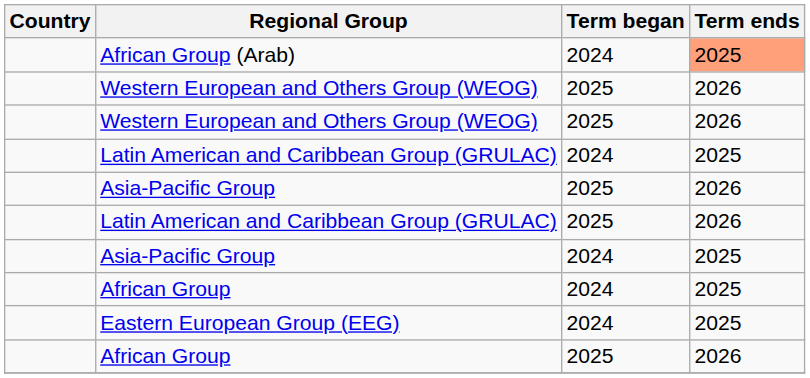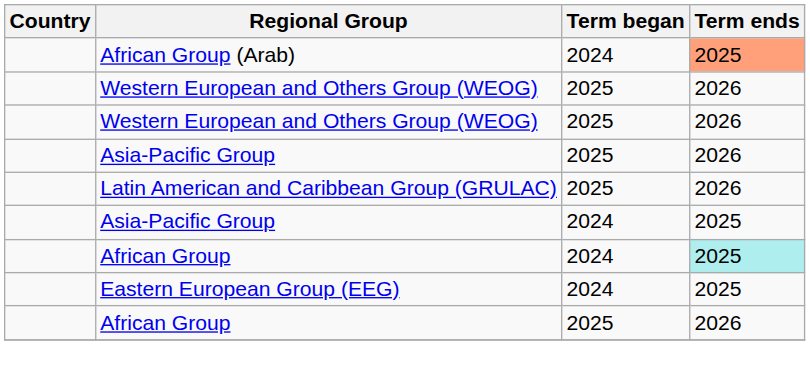 <table class="sortable wikitable">
 <tr>
 <th>Country</th>
 <th>Regional Group</th>
 <th>Term began</th>
 <th>Term ends</th>
 </tr>
 <tr>
 <td></td>
 <td><a href='#'>African Group</a> (Arab)</td>
 <td>2024</td>
 <td style="background: lightsalmon;">2025</td>
 </tr>
 <tr>
 <td></td>
 <td><a href='#'>Western European and Others Group (WEOG)</a></td>
 <td>2025</td>
 <td>2026</td>
 </tr>
 <tr>
 <td></td>
 <td><a href='#'>Western European and Others Group (WEOG)</a></td>
 <td>2025</td>
 <td>2026</td>
 </tr>
 <tr>
 <td></td>
-<td><a href='#'>Latin American and Caribbean Group (GRULAC)</a></td>
-<td>2024</td>
-<td>2025</td>
-</tr>
-<tr>
-<td></td>
 <td><a href='#'>Asia-Pacific Group</a></td>
 <td>2025</td>
 <td>2026</td>
 </tr>
 <tr>
 <td></td>
 <td><a href='#'>Latin American and Caribbean Group (GRULAC)</a></td>
 <td>2025</td>
 <td>2026</td>
 </tr>
 <tr>
 <td></td>
 <td><a href='#'>Asia-Pacific Group</a></td>
 <td>2024</td>
 <td>2025</td>
 </tr>
 <tr>
 <td></td>
 <td><a href='#'>African Group</a></td>
 <td>2024</td>
-<td>2025</td>
+<td style="background: paleturquoise;">2025</td>
 </tr>
 <tr>
 <td></td>
 <td><a href='#'>Eastern European Group (EEG)</a></td>
 <td>2024</td>
 <td>2025</td>
 </tr>
 <tr>
 <td></td>
 <td><a href='#'>African Group</a></td>
 <td>2025</td>
 <td>2026</td>
 </tr>
 <tr>
 </tr>
 </table>
